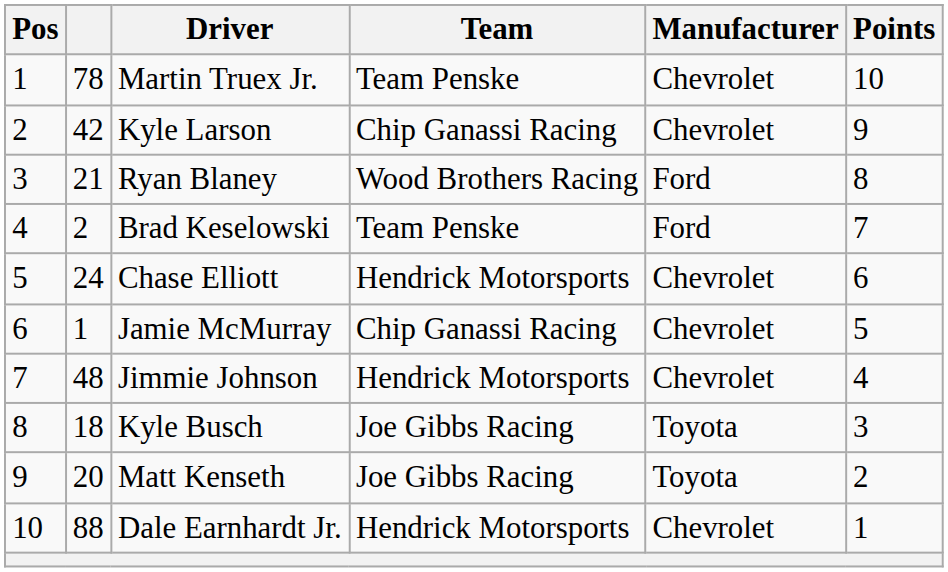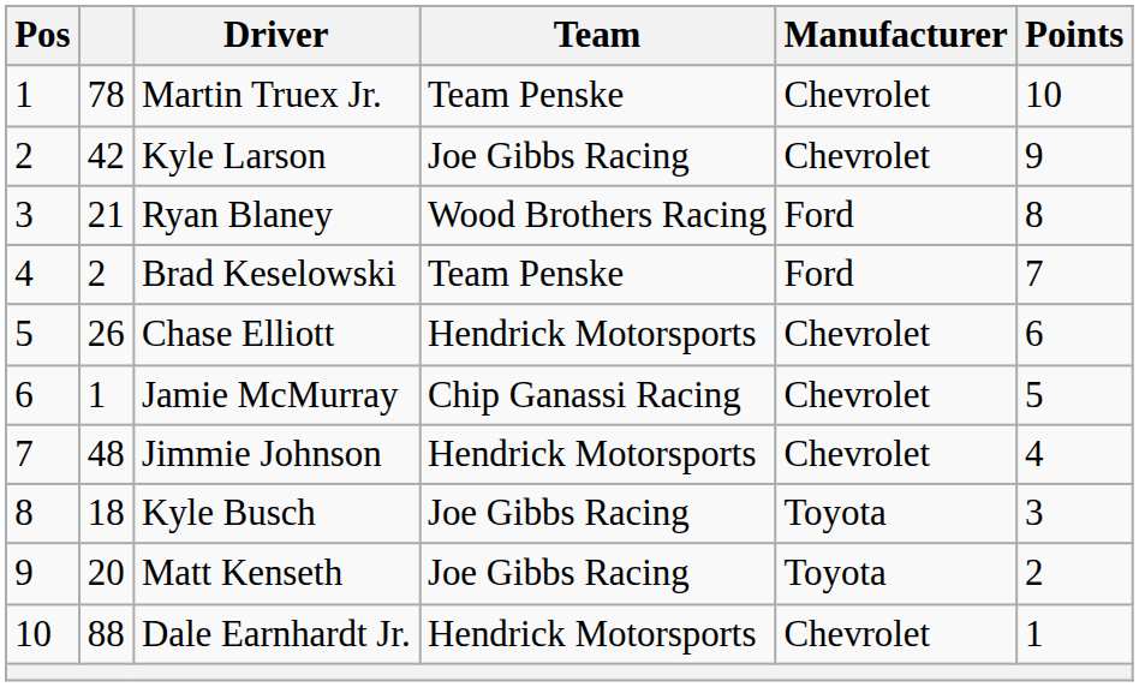 <table class="wikitable" style="font-size:98%">
 <tr>
 <th>Pos</th>
 <th></th>
 <th>Driver</th>
 <th>Team</th>
 <th>Manufacturer</th>
 <th>Points</th>
 </tr>
 <tr>
 <td>1</td>
 <td>78</td>
 <td>Martin Truex Jr.</td>
 <td>Team Penske</td>
 <td>Chevrolet</td>
 <td>10</td>
 </tr>
 <tr>
 <td>2</td>
 <td>42</td>
 <td>Kyle Larson</td>
-<td>Chip Ganassi Racing</td>
+<td>Joe Gibbs Racing</td>
 <td>Chevrolet</td>
 <td>9</td>
 </tr>
 <tr>
 <td>3</td>
 <td>21</td>
 <td>Ryan Blaney</td>
 <td>Wood Brothers Racing</td>
 <td>Ford</td>
 <td>8</td>
 </tr>
 <tr>
 <td>4</td>
 <td>2</td>
 <td>Brad Keselowski</td>
 <td>Team Penske</td>
 <td>Ford</td>
 <td>7</td>
 </tr>
 <tr>
 <td>5</td>
-<td>24</td>
+<td>26</td>
 <td>Chase Elliott</td>
 <td>Hendrick Motorsports</td>
 <td>Chevrolet</td>
 <td>6</td>
 </tr>
 <tr>
 <td>6</td>
 <td>1</td>
 <td>Jamie McMurray</td>
 <td>Chip Ganassi Racing</td>
 <td>Chevrolet</td>
 <td>5</td>
 </tr>
 <tr>
 <td>7</td>
 <td>48</td>
 <td>Jimmie Johnson</td>
 <td>Hendrick Motorsports</td>
 <td>Chevrolet</td>
 <td>4</td>
 </tr>
 <tr>
 <td>8</td>
 <td>18</td>
 <td>Kyle Busch</td>
 <td>Joe Gibbs Racing</td>
 <td>Toyota</td>
 <td>3</td>
 </tr>
 <tr>
 <td>9</td>
 <td>20</td>
 <td>Matt Kenseth</td>
 <td>Joe Gibbs Racing</td>
 <td>Toyota</td>
 <td>2</td>
 </tr>
 <tr>
 <td>10</td>
 <td>88</td>
 <td>Dale Earnhardt Jr.</td>
 <td>Hendrick Motorsports</td>
 <td>Chevrolet</td>
 <td>1</td>
 </tr>
 <tr>
 <th colspan="6"></th>
 </tr>
 </table>
